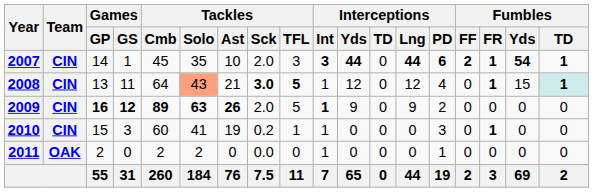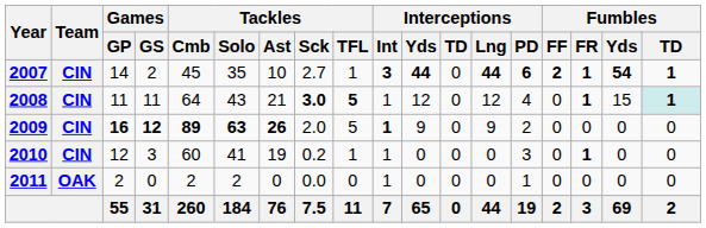 <table class="wikitable" style="text-align:center">
 <tr>
 <th rowspan="2">Year</th>
 <th rowspan="2">Team</th>
 <th colspan="2">Games</th>
 <th colspan="5">Tackles</th>
 <th colspan="5">Interceptions</th>
 <th colspan="4">Fumbles</th>
 </tr>
 <tr>
 <th>GP</th>
 <th>GS</th>
 <th>Cmb</th>
 <th>Solo</th>
 <th>Ast</th>
 <th>Sck</th>
 <th>TFL</th>
 <th>Int</th>
 <th>Yds</th>
 <th>TD</th>
 <th>Lng</th>
 <th>PD</th>
 <th>FF</th>
 <th>FR</th>
 <th>Yds</th>
 <th>TD</th>
 </tr>
 <tr>
 <th><a href='#'>2007</a></th>
 <th><a href='#'>CIN</a></th>
 <td>14</td>
-<td>1</td>
+<td>2</td>
 <td>45</td>
 <td>35</td>
 <td>10</td>
-<td>2.0</td>
-<td>3</td>
+<td>2.7</td>
+<td>1</td>
 <td><strong>3</strong></td>
 <td><strong>44</strong></td>
 <td>0</td>
 <td><strong>44</strong></td>
 <td><strong>6</strong></td>
 <td><strong>2</strong></td>
 <td><strong>1</strong></td>
 <td><strong>54</strong></td>
 <td><strong>1</strong></td>
 </tr>
 <tr>
 <th><a href='#'>2008</a></th>
 <th><a href='#'>CIN</a></th>
-<td>13</td>
+<td>11</td>
 <td>11</td>
 <td>64</td>
-<td style="background: lightsalmon;">43</td>
+<td>43</td>
 <td>21</td>
 <td><strong>3.0</strong></td>
 <td><strong>5</strong></td>
 <td>1</td>
 <td>12</td>
 <td>0</td>
 <td>12</td>
 <td>4</td>
 <td>0</td>
 <td><strong>1</strong></td>
 <td>15</td>
 <td style="background:#cfecec; width:3em;"><strong>1</strong></td>
 </tr>
 <tr>
 <th><a href='#'>2009</a></th>
 <th><a href='#'>CIN</a></th>
 <td><strong>16</strong></td>
 <td><strong>12</strong></td>
 <td><strong>89</strong></td>
 <td><strong>63</strong></td>
 <td><strong>26</strong></td>
 <td>2.0</td>
 <td>5</td>
 <td><strong>1</strong></td>
 <td>9</td>
 <td>0</td>
 <td>9</td>
 <td>2</td>
 <td>0</td>
 <td>0</td>
 <td>0</td>
 <td>0</td>
 </tr>
 <tr>
 <th><a href='#'>2010</a></th>
 <th><a href='#'>CIN</a></th>
-<td>15</td>
+<td>12</td>
 <td>3</td>
 <td>60</td>
 <td>41</td>
 <td>19</td>
 <td>0.2</td>
 <td>1</td>
 <td>1</td>
 <td>0</td>
 <td>0</td>
 <td>0</td>
 <td>3</td>
 <td>0</td>
 <td><strong>1</strong></td>
 <td>0</td>
 <td>0</td>
 </tr>
 <tr>
 <th><a href='#'>2011</a></th>
 <th><a href='#'>OAK</a></th>
 <td>2</td>
 <td>0</td>
 <td>2</td>
 <td>2</td>
 <td>0</td>
 <td>0.0</td>
 <td>0</td>
 <td>1</td>
 <td>0</td>
 <td>0</td>
 <td>0</td>
 <td>1</td>
 <td>0</td>
 <td>0</td>
 <td>0</td>
 <td>0</td>
 </tr>
 <tr>
 <th colspan="2"></th>
 <th>55</th>
 <th>31</th>
 <th>260</th>
 <th>184</th>
 <th>76</th>
 <th>7.5</th>
 <th>11</th>
 <th>7</th>
 <th>65</th>
 <th>0</th>
 <th>44</th>
 <th>19</th>
 <th>2</th>
 <th>3</th>
 <th>69</th>
 <th>2</th>
 </tr>
 </table>
